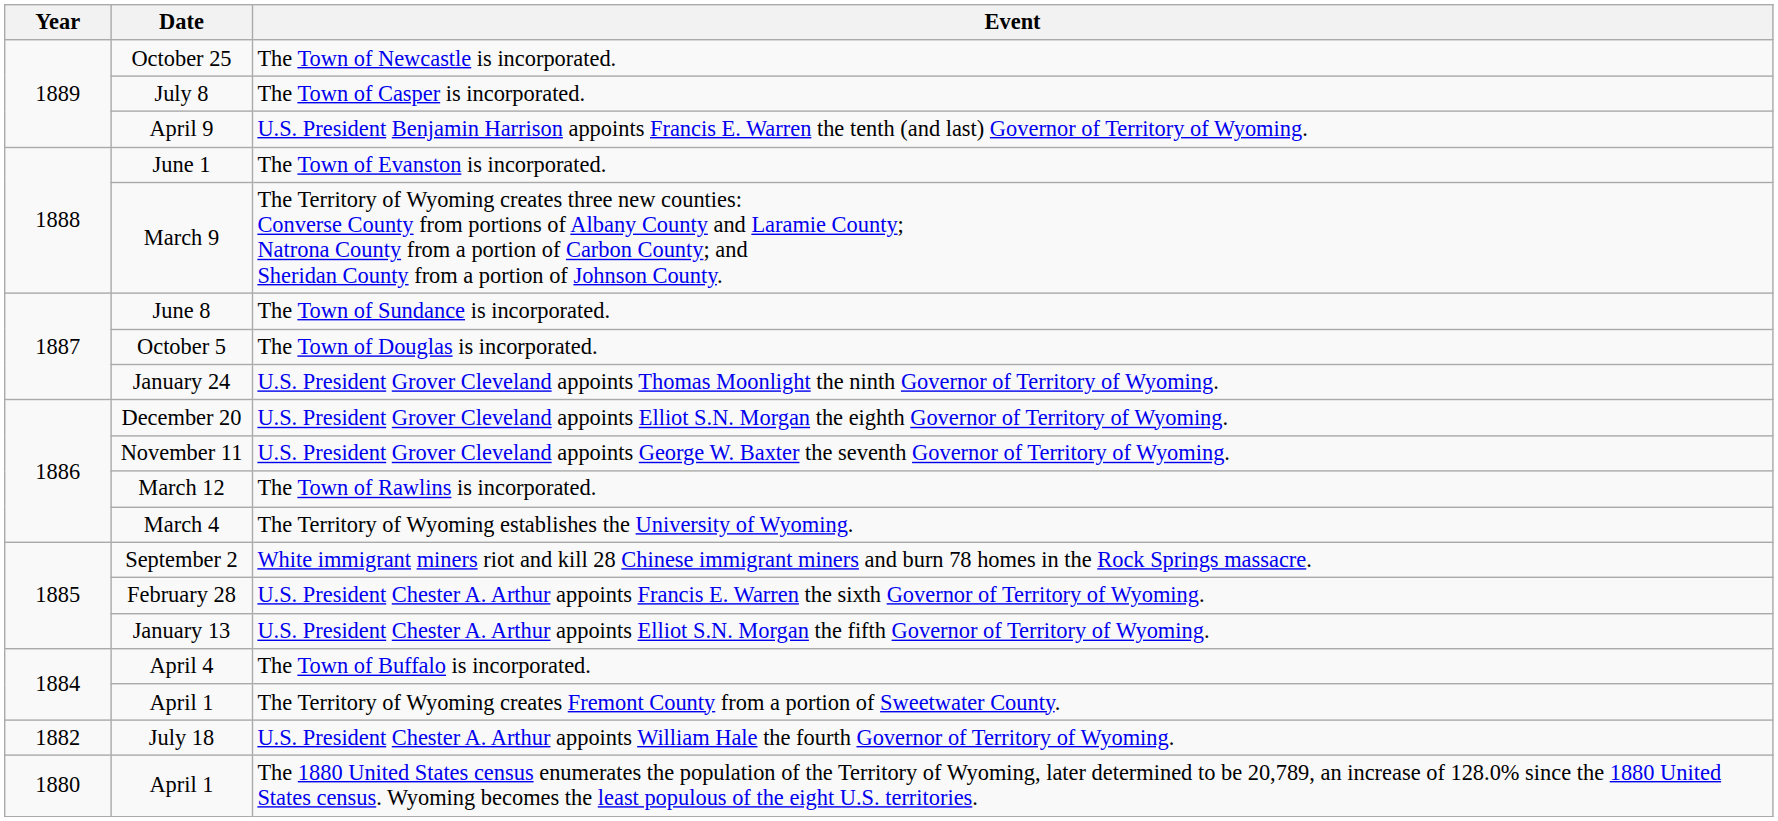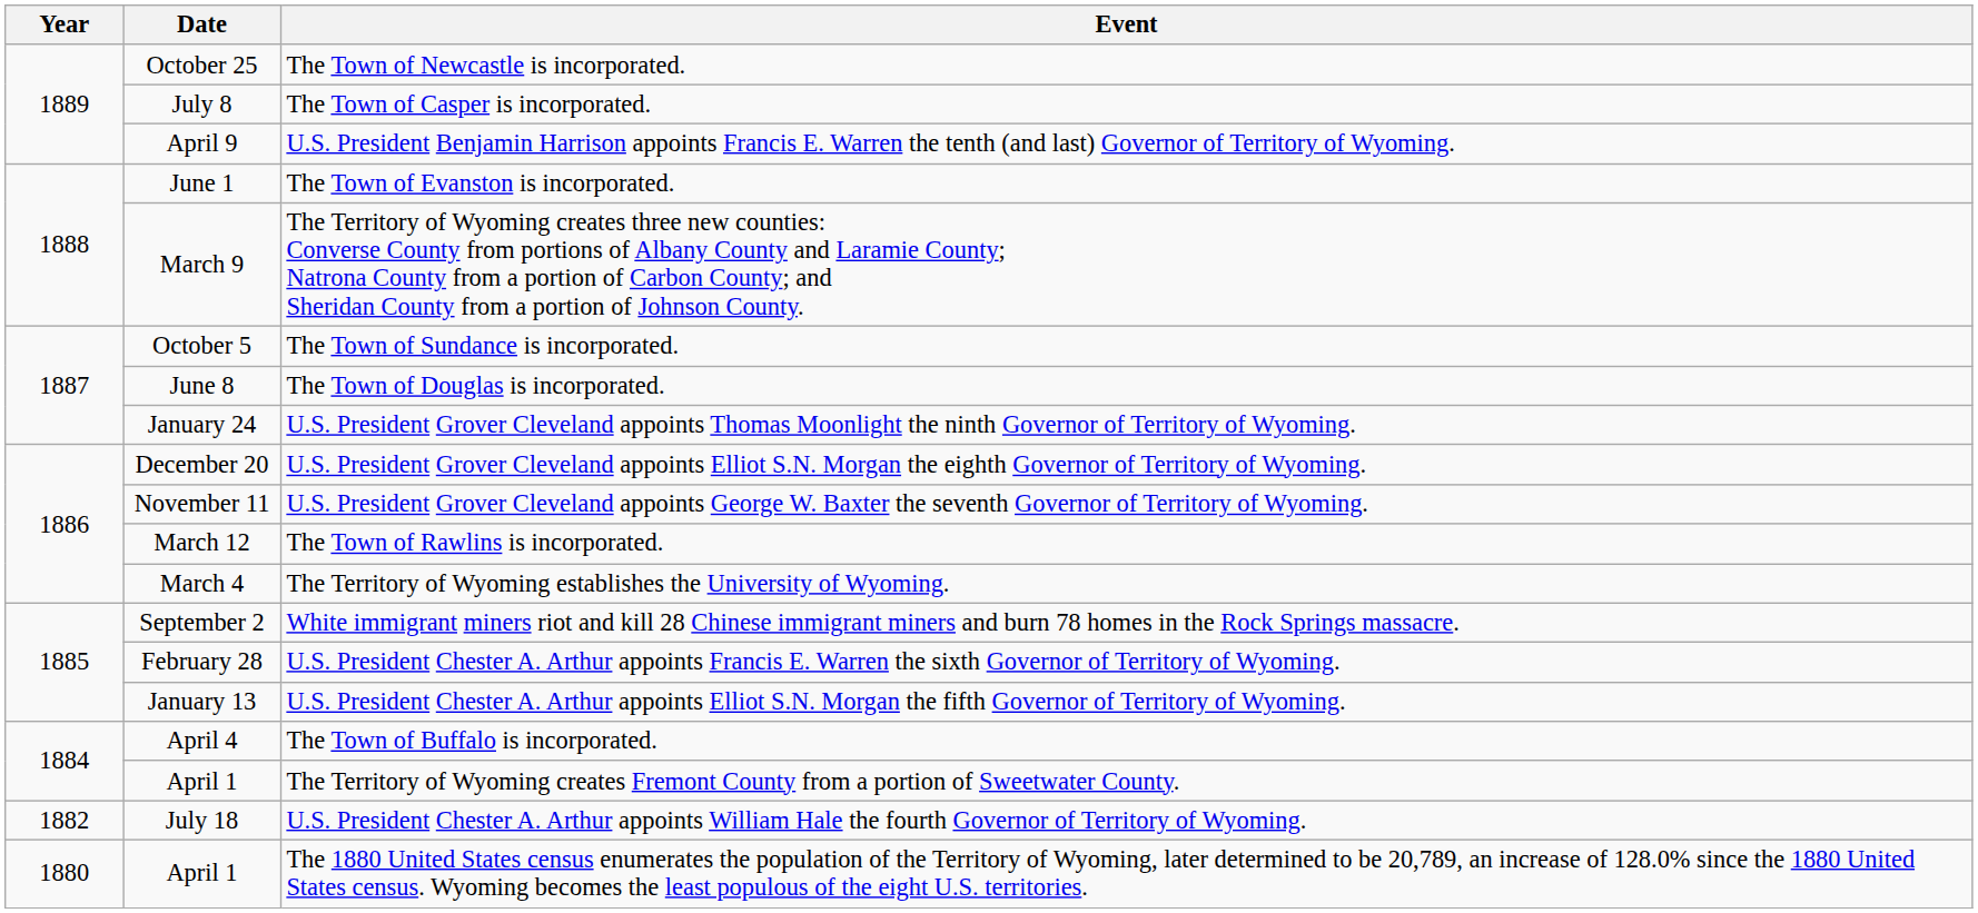 <table class="wikitable" style="width:100%;">
 <tr>
 <th style="width:6%">Year</th>
 <th style="width:8%">Date</th>
 <th style="width:86%">Event</th>
 </tr>
 <tr>
 <td align=center rowspan=3>1889</td>
 <td align=center>October 25</td>
 <td>The <a href='#'>Town of Newcastle</a> is incorporated.</td>
 </tr>
 <tr>
 <td align=center>July 8</td>
 <td>The <a href='#'>Town of Casper</a> is incorporated.</td>
 </tr>
 <tr>
 <td align=center>April 9</td>
 <td><a href='#'>U.S. President</a> <a href='#'>Benjamin Harrison</a> appoints <a href='#'>Francis E. Warren</a> the tenth (and last) <a href='#'>Governor of Territory of Wyoming</a>.</td>
 </tr>
 <tr>
 <td align=center rowspan=2>1888</td>
 <td align=center>June 1</td>
 <td>The <a href='#'>Town of Evanston</a> is incorporated.</td>
 </tr>
 <tr>
 <td align=center>March 9</td>
 <td>The Territory of Wyoming creates three new counties:<br><a href='#'>Converse County</a> from portions of <a href='#'>Albany County</a> and <a href='#'>Laramie County</a>;<br><a href='#'>Natrona County</a> from a portion of <a href='#'>Carbon County</a>; and<br><a href='#'>Sheridan County</a> from a portion of <a href='#'>Johnson County</a>.</td>
 </tr>
 <tr>
 <td align=center rowspan=3>1887</td>
-<td align=center>June 8</td>
+<td align=center>October 5</td>
 <td>The <a href='#'>Town of Sundance</a> is incorporated.</td>
 </tr>
 <tr>
-<td align=center>October 5</td>
+<td align=center>June 8</td>
 <td>The <a href='#'>Town of Douglas</a> is incorporated.</td>
 </tr>
 <tr>
 <td align=center>January 24</td>
 <td><a href='#'>U.S. President</a> <a href='#'>Grover Cleveland</a> appoints <a href='#'>Thomas Moonlight</a> the ninth <a href='#'>Governor of Territory of Wyoming</a>.</td>
 </tr>
 <tr>
 <td align=center rowspan=4>1886</td>
 <td align=center>December 20</td>
 <td><a href='#'>U.S. President</a> <a href='#'>Grover Cleveland</a> appoints <a href='#'>Elliot S.N. Morgan</a> the eighth <a href='#'>Governor of Territory of Wyoming</a>.</td>
 </tr>
 <tr>
 <td align=center>November 11</td>
 <td><a href='#'>U.S. President</a> <a href='#'>Grover Cleveland</a> appoints <a href='#'>George W. Baxter</a> the seventh <a href='#'>Governor of Territory of Wyoming</a>.</td>
 </tr>
 <tr>
 <td align=center>March 12</td>
 <td>The <a href='#'>Town of Rawlins</a> is incorporated.</td>
 </tr>
 <tr>
 <td align=center>March 4</td>
 <td>The Territory of Wyoming establishes the <a href='#'>University of Wyoming</a>.</td>
 </tr>
 <tr>
 <td align=center rowspan=3>1885</td>
 <td align=center>September 2</td>
 <td><a href='#'>White immigrant</a> <a href='#'>miners</a> riot and kill 28 <a href='#'>Chinese immigrant miners</a> and burn 78 homes in the <a href='#'>Rock Springs massacre</a>.</td>
 </tr>
 <tr>
 <td align=center>February 28</td>
 <td><a href='#'>U.S. President</a> <a href='#'>Chester A. Arthur</a> appoints <a href='#'>Francis E. Warren</a> the sixth <a href='#'>Governor of Territory of Wyoming</a>.</td>
 </tr>
 <tr>
 <td align=center>January 13</td>
 <td><a href='#'>U.S. President</a> <a href='#'>Chester A. Arthur</a> appoints <a href='#'>Elliot S.N. Morgan</a> the fifth <a href='#'>Governor of Territory of Wyoming</a>.</td>
 </tr>
 <tr>
 <td align=center rowspan=2>1884</td>
 <td align=center>April 4</td>
 <td>The <a href='#'>Town of Buffalo</a> is incorporated.</td>
 </tr>
 <tr>
 <td align=center>April 1</td>
 <td>The Territory of Wyoming creates <a href='#'>Fremont County</a> from a portion of <a href='#'>Sweetwater County</a>.</td>
 </tr>
 <tr>
 <td align=center rowspan=1>1882</td>
 <td align=center>July 18</td>
 <td><a href='#'>U.S. President</a> <a href='#'>Chester A. Arthur</a> appoints <a href='#'>William Hale</a> the fourth <a href='#'>Governor of Territory of Wyoming</a>.</td>
 </tr>
 <tr>
 <td align=center rowspan=1>1880</td>
 <td align=center>April 1</td>
 <td>The <a href='#'>1880 United States census</a> enumerates the population of the Territory of Wyoming, later determined to be 20,789, an increase of 128.0% since the <a href='#'>1880 United States census</a>. Wyoming becomes the <a href='#'>least populous of the eight U.S. territories</a>.</td>
 </tr>
 </table>
